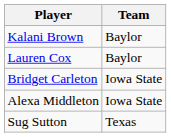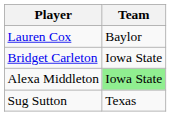 <table class="wikitable">
 <tr>
 <th>Player</th>
 <th>Team</th>
-</tr>
-<tr>
-<td><a href='#'>Kalani Brown</a></td>
-<td>Baylor</td>
 </tr>
 <tr>
 <td><a href='#'>Lauren Cox</a></td>
 <td>Baylor</td>
 </tr>
 <tr>
 <td><a href='#'>Bridget Carleton</a></td>
 <td>Iowa State</td>
 </tr>
 <tr>
 <td>Alexa Middleton</td>
-<td>Iowa State</td>
+<td style="background: lightgreen;">Iowa State</td>
 </tr>
 <tr>
 <td>Sug Sutton</td>
 <td>Texas</td>
 </tr>
 </table>
